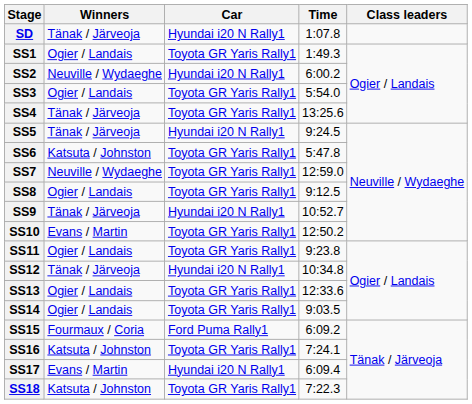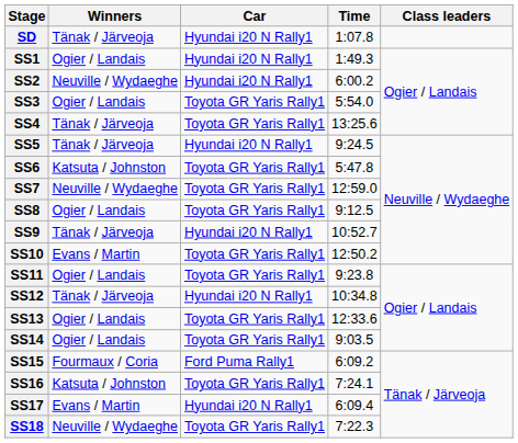 <table class="wikitable" style="font-size:85%">
 <tr>
 <th>Stage</th>
 <th>Winners</th>
 <th>Car</th>
 <th>Time</th>
 <th>Class leaders</th>
 </tr>
 <tr>
 <th><a href='#'>SD</a></th>
 <td><a href='#'>Tänak</a> / <a href='#'>Järveoja</a></td>
 <td><a href='#'>Hyundai i20 N Rally1</a></td>
 <td align="center">1:07.8</td>
 <td></td>
 </tr>
 <tr>
 <th>SS1</th>
 <td><a href='#'>Ogier</a> / <a href='#'>Landais</a></td>
-<td><a href='#'>Toyota GR Yaris Rally1</a></td>
+<td><a href='#'>Hyundai i20 N Rally1</a></td>
 <td align="center">1:49.3</td>
 <td rowspan="4"><a href='#'>Ogier</a> / <a href='#'>Landais</a></td>
 </tr>
 <tr>
 <th>SS2</th>
 <td><a href='#'>Neuville</a> / <a href='#'>Wydaeghe</a></td>
 <td><a href='#'>Hyundai i20 N Rally1</a></td>
 <td align="center">6:00.2</td>
 </tr>
 <tr>
 <th>SS3</th>
 <td><a href='#'>Ogier</a> / <a href='#'>Landais</a></td>
 <td><a href='#'>Toyota GR Yaris Rally1</a></td>
 <td align="center">5:54.0</td>
 </tr>
 <tr>
 <th>SS4</th>
 <td><a href='#'>Tänak</a> / <a href='#'>Järveoja</a></td>
 <td><a href='#'>Toyota GR Yaris Rally1</a></td>
 <td align="center">13:25.6</td>
 </tr>
 <tr>
 <th>SS5</th>
 <td><a href='#'>Tänak</a> / <a href='#'>Järveoja</a></td>
 <td><a href='#'>Hyundai i20 N Rally1</a></td>
 <td align="center">9:24.5</td>
 <td rowspan="6"><a href='#'>Neuville</a> / <a href='#'>Wydaeghe</a></td>
 </tr>
 <tr>
 <th>SS6</th>
 <td><a href='#'>Katsuta</a> / <a href='#'>Johnston</a></td>
 <td><a href='#'>Toyota GR Yaris Rally1</a></td>
 <td align="center">5:47.8</td>
 </tr>
 <tr>
 <th>SS7</th>
 <td><a href='#'>Neuville</a> / <a href='#'>Wydaeghe</a></td>
 <td><a href='#'>Toyota GR Yaris Rally1</a></td>
 <td align="center">12:59.0</td>
 </tr>
 <tr>
 <th>SS8</th>
 <td><a href='#'>Ogier</a> / <a href='#'>Landais</a></td>
 <td><a href='#'>Toyota GR Yaris Rally1</a></td>
 <td align="center">9:12.5</td>
 </tr>
 <tr>
 <th>SS9</th>
 <td><a href='#'>Tänak</a> / <a href='#'>Järveoja</a></td>
 <td><a href='#'>Hyundai i20 N Rally1</a></td>
 <td align="center">10:52.7</td>
 </tr>
 <tr>
 <th>SS10</th>
 <td><a href='#'>Evans</a> / <a href='#'>Martin</a></td>
 <td><a href='#'>Toyota GR Yaris Rally1</a></td>
 <td align="center">12:50.2</td>
 </tr>
 <tr>
 <th>SS11</th>
 <td><a href='#'>Ogier</a> / <a href='#'>Landais</a></td>
 <td><a href='#'>Toyota GR Yaris Rally1</a></td>
 <td align="center">9:23.8</td>
 <td rowspan="4"><a href='#'>Ogier</a> / <a href='#'>Landais</a></td>
 </tr>
 <tr>
 <th>SS12</th>
 <td><a href='#'>Tänak</a> / <a href='#'>Järveoja</a></td>
 <td><a href='#'>Hyundai i20 N Rally1</a></td>
 <td align="center">10:34.8</td>
 </tr>
 <tr>
 <th>SS13</th>
 <td><a href='#'>Ogier</a> / <a href='#'>Landais</a></td>
 <td><a href='#'>Toyota GR Yaris Rally1</a></td>
 <td align="center">12:33.6</td>
 </tr>
 <tr>
 <th>SS14</th>
 <td><a href='#'>Ogier</a> / <a href='#'>Landais</a></td>
 <td><a href='#'>Toyota GR Yaris Rally1</a></td>
 <td align="center">9:03.5</td>
 </tr>
 <tr>
 <th>SS15</th>
 <td><a href='#'>Fourmaux</a> / <a href='#'>Coria</a></td>
 <td><a href='#'>Ford Puma Rally1</a></td>
 <td align="center">6:09.2</td>
 <td rowspan="4"><a href='#'>Tänak</a> / <a href='#'>Järveoja</a></td>
 </tr>
 <tr>
 <th>SS16</th>
 <td><a href='#'>Katsuta</a> / <a href='#'>Johnston</a></td>
 <td><a href='#'>Toyota GR Yaris Rally1</a></td>
 <td align="center">7:24.1</td>
 </tr>
 <tr>
 <th>SS17</th>
 <td><a href='#'>Evans</a> / <a href='#'>Martin</a></td>
 <td><a href='#'>Hyundai i20 N Rally1</a></td>
 <td align="center">6:09.4</td>
 </tr>
 <tr>
 <th><a href='#'>SS18</a></th>
-<td><a href='#'>Katsuta</a> / <a href='#'>Johnston</a></td>
+<td><a href='#'>Neuville</a> / <a href='#'>Wydaeghe</a></td>
 <td><a href='#'>Toyota GR Yaris Rally1</a></td>
 <td align="center">7:22.3</td>
 </tr>
 </table>
